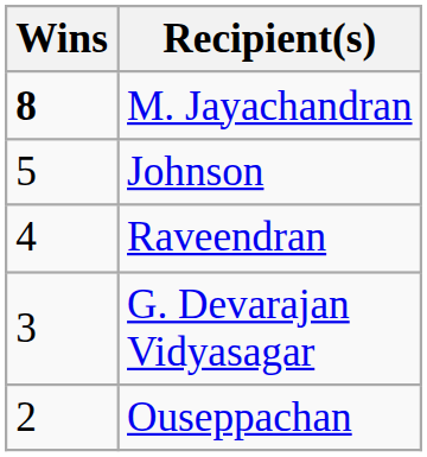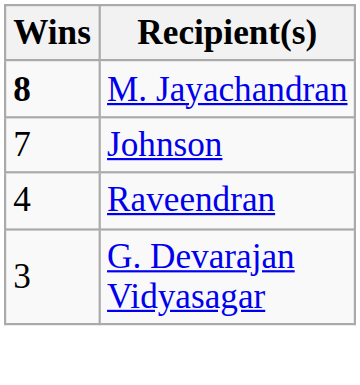 <table class="wikitable">
 <tr>
 <th>Wins</th>
 <th>Recipient(s)</th>
 </tr>
 <tr>
 <td><strong>8</strong></td>
 <td><a href='#'>M. Jayachandran</a></td>
 </tr>
 <tr>
-<td>5</td>
+<td>7</td>
 <td><a href='#'>Johnson</a></td>
 </tr>
 <tr>
 <td>4</td>
 <td><a href='#'>Raveendran</a></td>
 </tr>
 <tr>
 <td>3</td>
 <td><a href='#'>G. Devarajan</a><br><a href='#'>Vidyasagar</a></td>
 </tr>
-<tr>
-<td>2</td>
-<td><a href='#'>Ouseppachan</a></td>
-</tr>
 </table>
